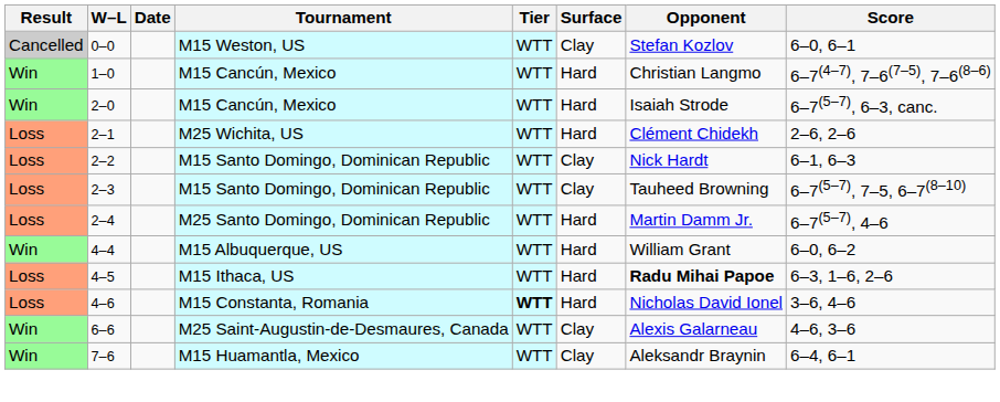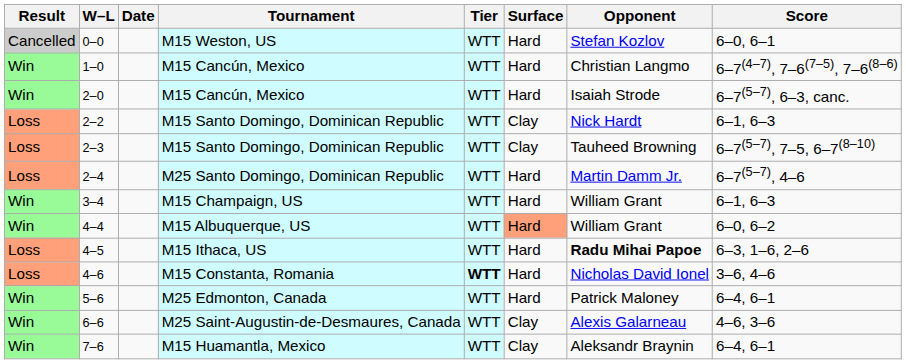 <table class="sortable wikitable nowrap">
 <tr>
 <th>Result</th>
 <th class="unsortable">W–L</th>
 <th>Date</th>
 <th>Tournament</th>
 <th>Tier</th>
 <th>Surface</th>
 <th>Opponent</th>
 <th class="unsortable">Score</th>
 </tr>
 <tr>
 <td bgcolor=#ccc>Cancelled</td>
 <td><small>0–0</small></td>
 <td></td>
 <td style="background:#cffcff;">M15 Weston, US</td>
 <td style="background:#cffcff;">WTT</td>
-<td>Clay</td>
+<td>Hard</td>
 <td> <a href='#'>Stefan Kozlov</a></td>
 <td>6–0, 6–1</td>
 </tr>
 <tr>
 <td bgcolor=98fb98>Win</td>
 <td><small>1–0</small></td>
 <td></td>
 <td style="background:#cffcff;">M15 Cancún, Mexico</td>
 <td style="background:#cffcff;">WTT</td>
 <td>Hard</td>
 <td> Christian Langmo</td>
 <td>6–7<sup>(4–7)</sup>, 7–6<sup>(7–5)</sup>, 7–6<sup>(8–6)</sup></td>
 </tr>
 <tr>
 <td bgcolor=98fb98>Win</td>
 <td><small>2–0</small></td>
 <td></td>
 <td style="background:#cffcff;">M15 Cancún, Mexico</td>
 <td style="background:#cffcff;">WTT</td>
 <td>Hard</td>
 <td> Isaiah Strode</td>
 <td>6–7<sup>(5–7)</sup>, 6–3, canc.</td>
-</tr>
-<tr>
-<td bgcolor=ffa07a>Loss</td>
-<td><small>2–1</small></td>
-<td></td>
-<td style="background:#cffcff;">M25 Wichita, US</td>
-<td style="background:#cffcff;">WTT</td>
-<td>Hard</td>
-<td> <a href='#'>Clément Chidekh</a></td>
-<td>2–6, 2–6</td>
 </tr>
 <tr>
 <td bgcolor=ffa07a>Loss</td>
 <td><small>2–2</small></td>
 <td></td>
 <td style="background:#cffcff;">M15 Santo Domingo, Dominican Republic</td>
 <td style="background:#cffcff;">WTT</td>
 <td>Clay</td>
 <td> <a href='#'>Nick Hardt</a></td>
 <td>6–1, 6–3</td>
 </tr>
 <tr>
 <td bgcolor=ffa07a>Loss</td>
 <td><small>2–3</small></td>
 <td></td>
 <td style="background:#cffcff;">M15 Santo Domingo, Dominican Republic</td>
 <td style="background:#cffcff;">WTT</td>
 <td>Clay</td>
 <td> Tauheed Browning</td>
 <td>6–7<sup>(5–7)</sup>, 7–5, 6–7<sup>(8–10)</sup></td>
 </tr>
 <tr>
 <td bgcolor=ffa07a>Loss</td>
 <td><small>2–4</small></td>
 <td></td>
 <td style="background:#cffcff;">M25 Santo Domingo, Dominican Republic</td>
 <td style="background:#cffcff;">WTT</td>
 <td>Hard</td>
 <td> <a href='#'>Martin Damm Jr.</a></td>
 <td>6–7<sup>(5–7)</sup>, 4–6</td>
 </tr>
 <tr>
 <td bgcolor=98fb98>Win</td>
+<td><small>3–4</small></td>
+<td></td>
+<td style="background:#cffcff;">M15 Champaign, US</td>
+<td style="background:#cffcff;">WTT</td>
+<td>Hard</td>
+<td> William Grant</td>
+<td>6–1, 6–3</td>
+</tr>
+<tr>
+<td bgcolor=98fb98>Win</td>
 <td><small>4–4</small></td>
 <td></td>
 <td style="background:#cffcff;">M15 Albuquerque, US</td>
 <td style="background:#cffcff;">WTT</td>
-<td>Hard</td>
+<td style="background: lightsalmon;">Hard</td>
 <td> William Grant</td>
 <td>6–0, 6–2</td>
 </tr>
 <tr>
 <td bgcolor=ffa07a>Loss</td>
 <td><small>4–5</small></td>
 <td></td>
 <td style="background:#cffcff;">M15 Ithaca, US</td>
 <td style="background:#cffcff;">WTT</td>
 <td>Hard</td>
 <td><strong> Radu Mihai Papoe</strong></td>
 <td>6–3, 1–6, 2–6</td>
 </tr>
 <tr>
 <td bgcolor=ffa07a>Loss</td>
 <td><small>4–6</small></td>
 <td></td>
 <td style="background:#cffcff;">M15 Constanta, Romania</td>
 <td style="background:#cffcff;"><strong>WTT</strong></td>
 <td>Hard</td>
 <td> <a href='#'>Nicholas David Ionel</a></td>
 <td>3–6, 4–6</td>
 </tr>
 <tr>
 <td bgcolor=98fb98>Win</td>
+<td><small>5–6</small></td>
+<td></td>
+<td style="background:#cffcff;">M25 Edmonton, Canada</td>
+<td style="background:#cffcff;">WTT</td>
+<td>Hard</td>
+<td> Patrick Maloney</td>
+<td>6–4, 6–1</td>
+</tr>
+<tr>
+<td bgcolor=98fb98>Win</td>
 <td><small>6–6</small></td>
 <td></td>
 <td style="background:#cffcff;">M25 Saint-Augustin-de-Desmaures, Canada</td>
 <td style="background:#cffcff;">WTT</td>
 <td>Clay</td>
 <td> <a href='#'>Alexis Galarneau</a></td>
 <td>4–6, 3–6</td>
 </tr>
 <tr>
 <td bgcolor=98fb98>Win</td>
 <td><small>7–6</small></td>
 <td></td>
 <td style="background:#cffcff;">M15 Huamantla, Mexico</td>
 <td style="background:#cffcff;">WTT</td>
 <td>Clay</td>
 <td> Aleksandr Braynin</td>
 <td>6–4, 6–1</td>
 </tr>
 </table>
